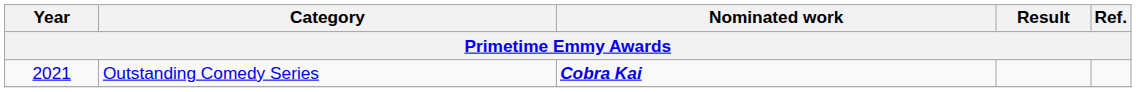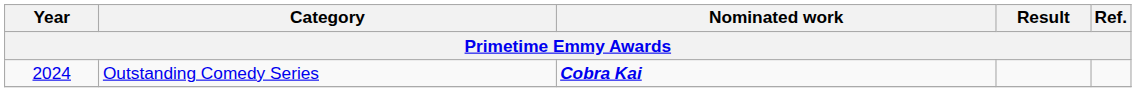 <table class=wikitable>
 <tr>
 <th scope="col" style="width:5em;">Year</th>
 <th scope="col" style="width:26em;">Category</th>
 <th scope="col" style="width:25em;">Nominated work</th>
 <th scope="col" style="width:5em;">Result</th>
 <th>Ref.</th>
 </tr>
 <tr>
 <th colspan=5><a href='#'>Primetime Emmy Awards</a></th>
 </tr>
 <tr>
-<td style="text-align:center;"><a href='#'>2021</a></td>
+<td style="text-align:center;"><a href='#'>2024</a></td>
 <td><a href='#'>Outstanding Comedy Series</a></td>
 <td><strong><em><a href='#'>Cobra Kai</a></em></strong></td>
 <td></td>
 <td></td>
 </tr>
 <tr>
 </tr>
 </table>
